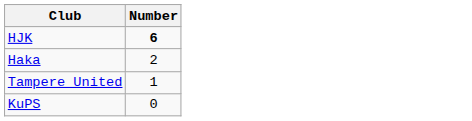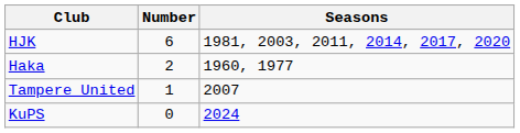 <table class="wikitable sortable">
 <tr>
 <th>Club</th>
 <th>Number</th>
+<th>Seasons</th>
 </tr>
 <tr>
 <td><a href='#'>HJK</a></td>
-<td style="text-align:center"><strong>6</strong></td>
+<td style="text-align:center">6</td>
+<td>1981, 2003, 2011, <a href='#'>2014</a>, <a href='#'>2017</a>, <a href='#'>2020</a></td>
 </tr>
 <tr>
 <td><a href='#'>Haka</a></td>
 <td style="text-align:center">2</td>
+<td>1960, 1977</td>
 </tr>
 <tr>
 <td><a href='#'>Tampere United</a></td>
 <td style="text-align:center">1</td>
+<td>2007</td>
 </tr>
 <tr>
 <td><a href='#'>KuPS</a></td>
 <td style="text-align:center">0</td>
+<td><a href='#'>2024</a></td>
 </tr>
 </table>
